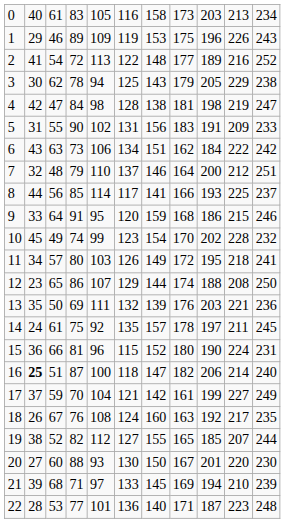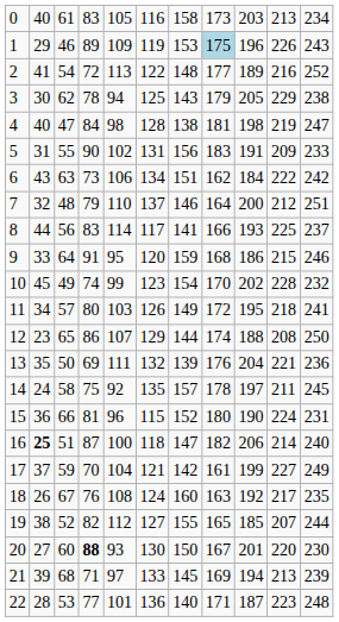 <table border="1" class="wikitable">
 <tr>
 <td>0</td>
 <td>40</td>
 <td>61</td>
 <td>83</td>
 <td>105</td>
 <td>116</td>
 <td>158</td>
 <td>173</td>
 <td>203</td>
 <td>213</td>
 <td>234</td>
 </tr>
 <tr>
 <td>1</td>
 <td>29</td>
 <td>46</td>
 <td>89</td>
 <td>109</td>
 <td>119</td>
 <td>153</td>
-<td>175</td>
+<td style="background: lightblue;">175</td>
 <td>196</td>
 <td>226</td>
 <td>243</td>
 </tr>
 <tr>
 <td>2</td>
 <td>41</td>
 <td>54</td>
 <td>72</td>
 <td>113</td>
 <td>122</td>
 <td>148</td>
 <td>177</td>
 <td>189</td>
 <td>216</td>
 <td>252</td>
 </tr>
 <tr>
 <td>3</td>
 <td>30</td>
 <td>62</td>
 <td>78</td>
 <td>94</td>
 <td>125</td>
 <td>143</td>
 <td>179</td>
 <td>205</td>
 <td>229</td>
 <td>238</td>
 </tr>
 <tr>
 <td>4</td>
-<td>42</td>
+<td>40</td>
 <td>47</td>
 <td>84</td>
 <td>98</td>
 <td>128</td>
 <td>138</td>
 <td>181</td>
 <td>198</td>
 <td>219</td>
 <td>247</td>
 </tr>
 <tr>
 <td>5</td>
 <td>31</td>
 <td>55</td>
 <td>90</td>
 <td>102</td>
 <td>131</td>
 <td>156</td>
 <td>183</td>
 <td>191</td>
 <td>209</td>
 <td>233</td>
 </tr>
 <tr>
 <td>6</td>
 <td>43</td>
 <td>63</td>
 <td>73</td>
 <td>106</td>
 <td>134</td>
 <td>151</td>
 <td>162</td>
 <td>184</td>
 <td>222</td>
 <td>242</td>
 </tr>
 <tr>
 <td>7</td>
 <td>32</td>
 <td>48</td>
 <td>79</td>
 <td>110</td>
 <td>137</td>
 <td>146</td>
 <td>164</td>
 <td>200</td>
 <td>212</td>
 <td>251</td>
 </tr>
 <tr>
 <td>8</td>
 <td>44</td>
 <td>56</td>
-<td>85</td>
+<td>83</td>
 <td>114</td>
 <td>117</td>
 <td>141</td>
 <td>166</td>
 <td>193</td>
 <td>225</td>
 <td>237</td>
 </tr>
 <tr>
 <td>9</td>
 <td>33</td>
 <td>64</td>
 <td>91</td>
 <td>95</td>
 <td>120</td>
 <td>159</td>
 <td>168</td>
 <td>186</td>
 <td>215</td>
 <td>246</td>
 </tr>
 <tr>
 <td>10</td>
 <td>45</td>
 <td>49</td>
 <td>74</td>
 <td>99</td>
 <td>123</td>
 <td>154</td>
 <td>170</td>
 <td>202</td>
 <td>228</td>
 <td>232</td>
 </tr>
 <tr>
 <td>11</td>
 <td>34</td>
 <td>57</td>
 <td>80</td>
 <td>103</td>
 <td>126</td>
 <td>149</td>
 <td>172</td>
 <td>195</td>
 <td>218</td>
 <td>241</td>
 </tr>
 <tr>
 <td>12</td>
 <td>23</td>
 <td>65</td>
 <td>86</td>
 <td>107</td>
 <td>129</td>
 <td>144</td>
 <td>174</td>
 <td>188</td>
 <td>208</td>
 <td>250</td>
 </tr>
 <tr>
 <td>13</td>
 <td>35</td>
 <td>50</td>
 <td>69</td>
 <td>111</td>
 <td>132</td>
 <td>139</td>
 <td>176</td>
-<td>203</td>
+<td>204</td>
 <td>221</td>
 <td>236</td>
 </tr>
 <tr>
 <td>14</td>
 <td>24</td>
-<td>61</td>
+<td>58</td>
 <td>75</td>
 <td>92</td>
 <td>135</td>
 <td>157</td>
 <td>178</td>
 <td>197</td>
 <td>211</td>
 <td>245</td>
 </tr>
 <tr>
 <td>15</td>
 <td>36</td>
 <td>66</td>
 <td>81</td>
 <td>96</td>
 <td>115</td>
 <td>152</td>
 <td>180</td>
 <td>190</td>
 <td>224</td>
 <td>231</td>
 </tr>
 <tr>
 <td>16</td>
 <td><strong>25</strong></td>
 <td>51</td>
 <td>87</td>
 <td>100</td>
 <td>118</td>
 <td>147</td>
 <td>182</td>
 <td>206</td>
 <td>214</td>
 <td>240</td>
 </tr>
 <tr>
 <td>17</td>
 <td>37</td>
 <td>59</td>
 <td>70</td>
 <td>104</td>
 <td>121</td>
 <td>142</td>
 <td>161</td>
 <td>199</td>
 <td>227</td>
 <td>249</td>
 </tr>
 <tr>
 <td>18</td>
 <td>26</td>
 <td>67</td>
 <td>76</td>
 <td>108</td>
 <td>124</td>
 <td>160</td>
 <td>163</td>
 <td>192</td>
 <td>217</td>
 <td>235</td>
 </tr>
 <tr>
 <td>19</td>
 <td>38</td>
 <td>52</td>
 <td>82</td>
 <td>112</td>
 <td>127</td>
 <td>155</td>
 <td>165</td>
 <td>185</td>
 <td>207</td>
 <td>244</td>
 </tr>
 <tr>
 <td>20</td>
 <td>27</td>
 <td>60</td>
-<td>88</td>
+<td><strong>88</strong></td>
 <td>93</td>
 <td>130</td>
 <td>150</td>
 <td>167</td>
 <td>201</td>
 <td>220</td>
 <td>230</td>
 </tr>
 <tr>
 <td>21</td>
 <td>39</td>
 <td>68</td>
 <td>71</td>
 <td>97</td>
 <td>133</td>
 <td>145</td>
 <td>169</td>
 <td>194</td>
-<td>210</td>
+<td>213</td>
 <td>239</td>
 </tr>
 <tr>
 <td>22</td>
 <td>28</td>
 <td>53</td>
 <td>77</td>
 <td>101</td>
 <td>136</td>
 <td>140</td>
 <td>171</td>
 <td>187</td>
 <td>223</td>
 <td>248</td>
 </tr>
 </table>
